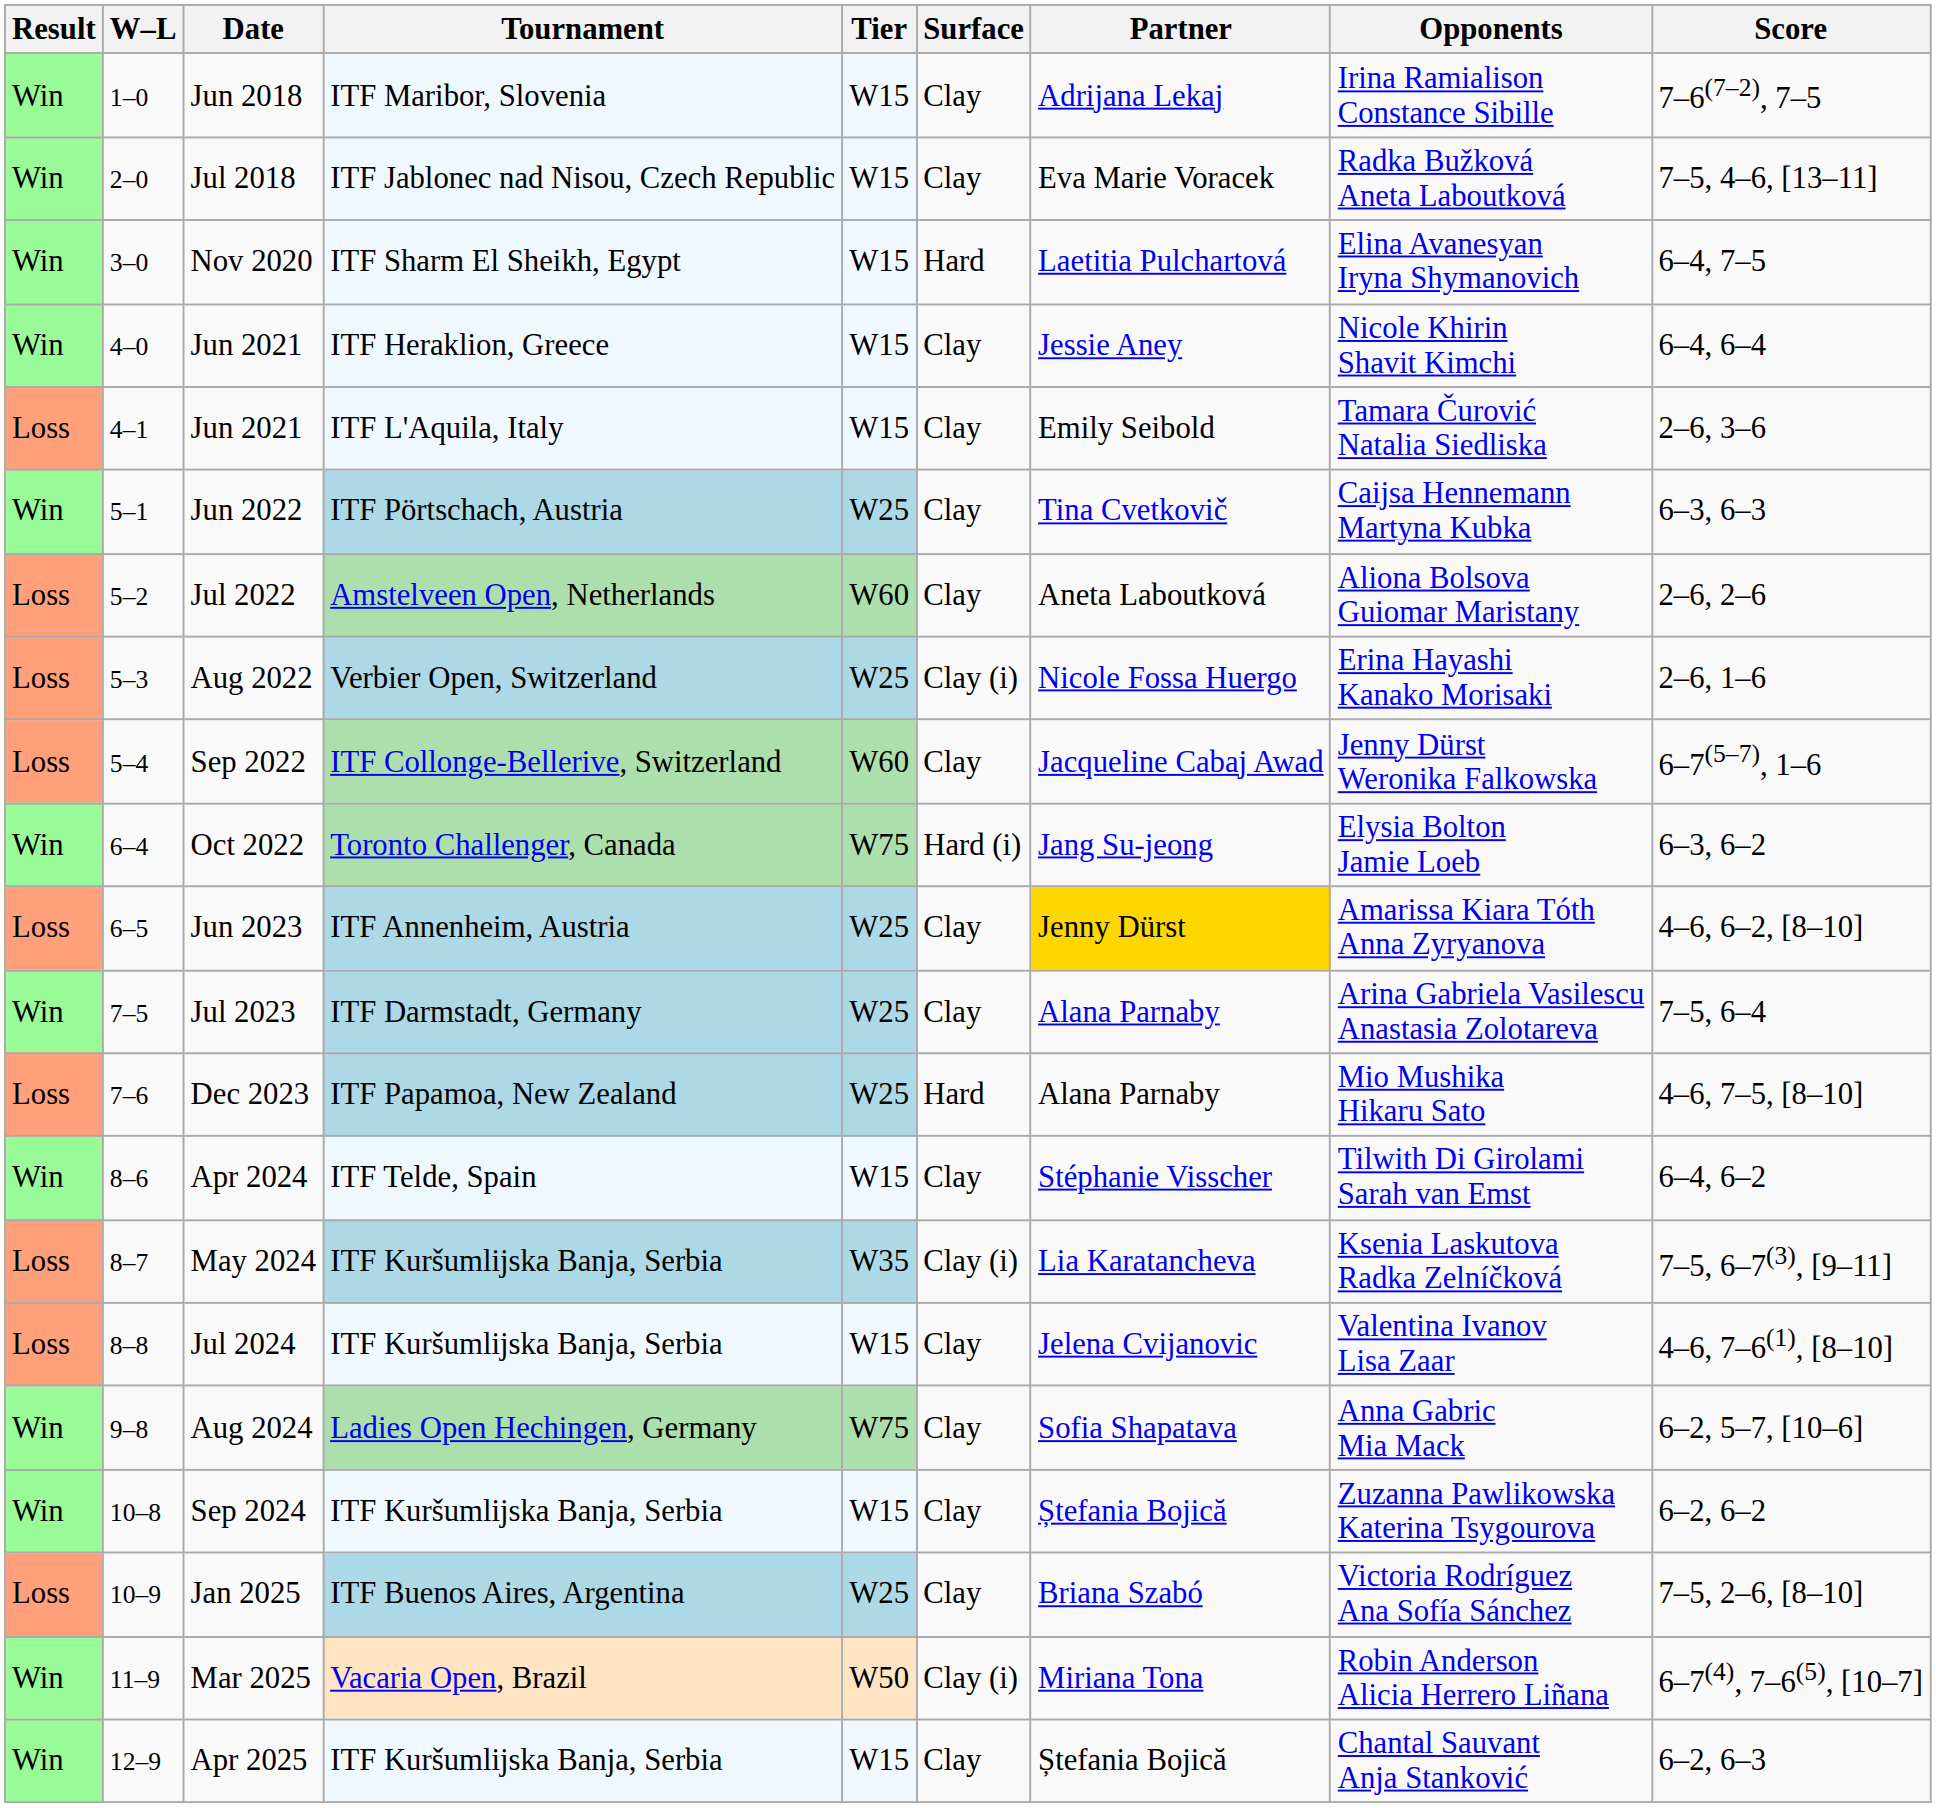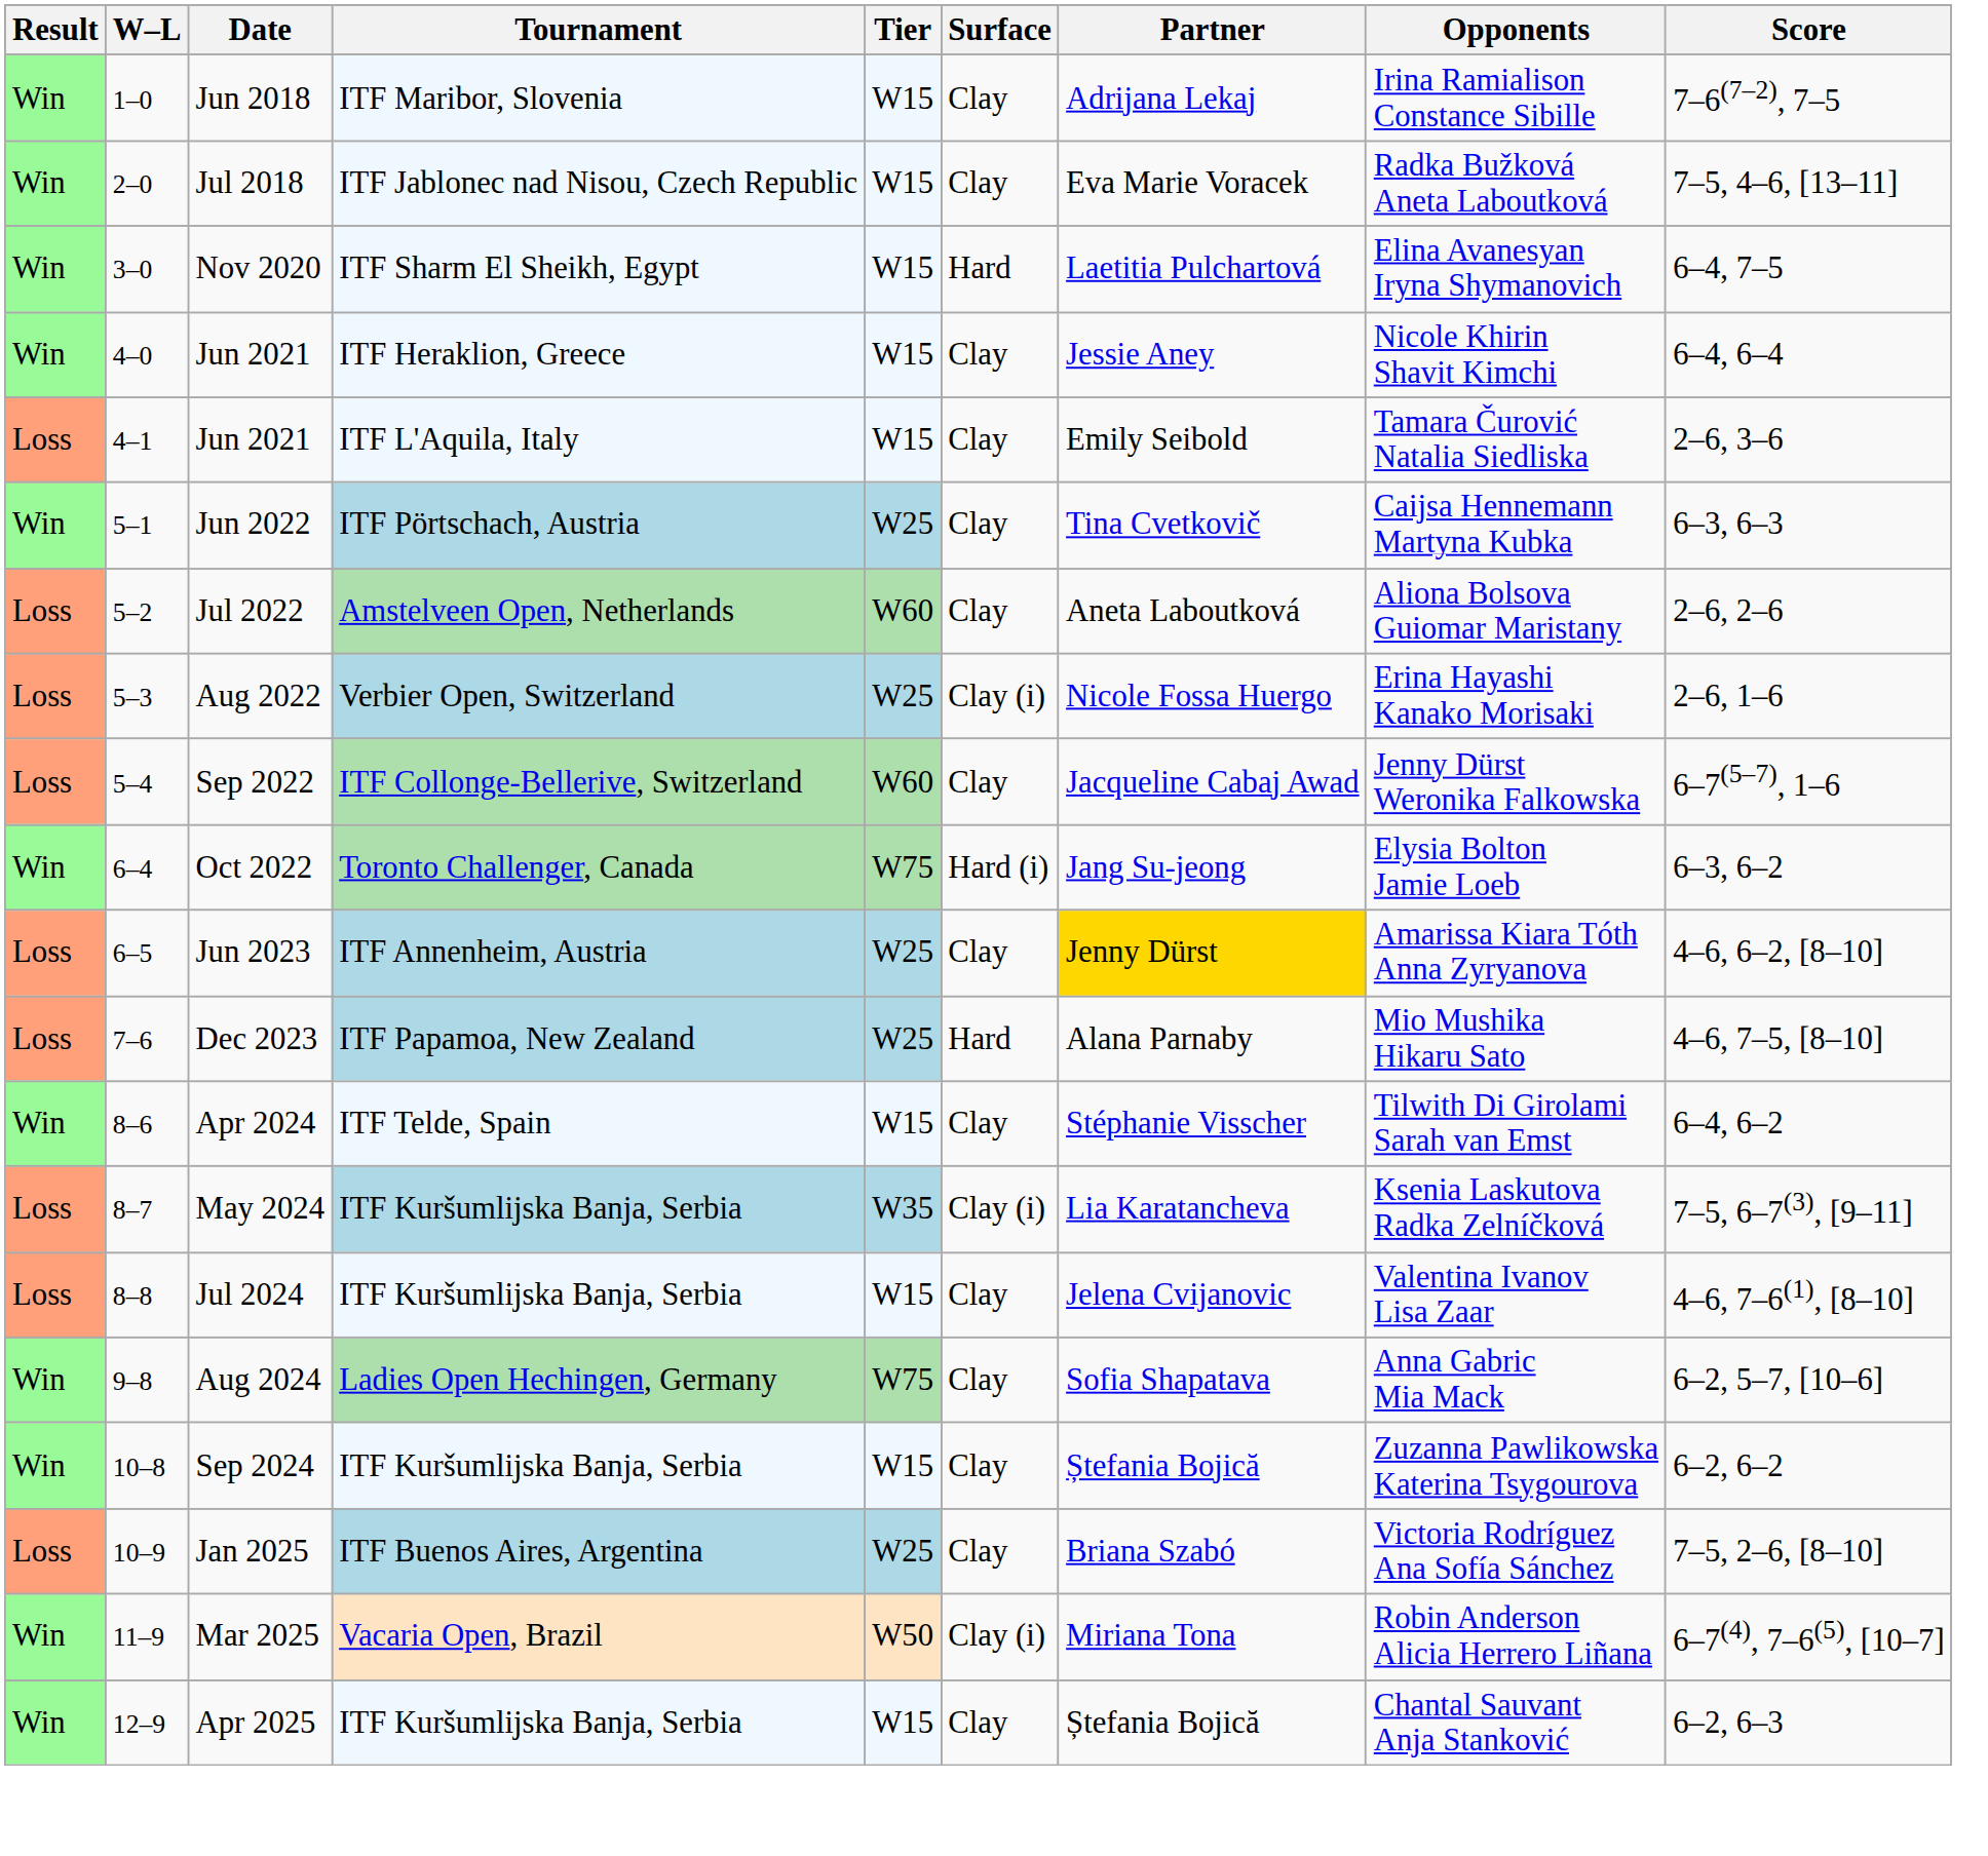 <table class="wikitable sortable">
 <tr>
 <th>Result</th>
 <th class=unsortable>W–L</th>
 <th>Date</th>
 <th>Tournament</th>
 <th>Tier</th>
 <th>Surface</th>
 <th>Partner</th>
 <th>Opponents</th>
 <th class=unsortable>Score</th>
 </tr>
 <tr>
 <td style="background:#98fb98;">Win</td>
 <td><small>1–0</small></td>
 <td>Jun 2018</td>
 <td style="background:#f0f8ff;">ITF Maribor, Slovenia</td>
 <td style="background:#f0f8ff;">W15</td>
 <td>Clay</td>
 <td> <a href='#'>Adrijana Lekaj</a></td>
 <td> <a href='#'>Irina Ramialison</a><br> <a href='#'>Constance Sibille</a></td>
 <td>7–6<sup>(7–2)</sup>, 7–5</td>
 </tr>
 <tr>
 <td style="background:#98fb98;">Win</td>
 <td><small>2–0</small></td>
 <td>Jul 2018</td>
 <td style="background:#f0f8ff;">ITF Jablonec nad Nisou, Czech Republic</td>
 <td style="background:#f0f8ff;">W15</td>
 <td>Clay</td>
 <td> Eva Marie Voracek</td>
 <td> <a href='#'>Radka Bužková</a><br> <a href='#'>Aneta Laboutková</a></td>
 <td>7–5, 4–6, [13–11]</td>
 </tr>
 <tr>
 <td style="background:#98fb98;">Win</td>
 <td><small>3–0</small></td>
 <td>Nov 2020</td>
 <td style="background:#f0f8ff;">ITF Sharm El Sheikh, Egypt</td>
 <td style="background:#f0f8ff;">W15</td>
 <td>Hard</td>
 <td> <a href='#'>Laetitia Pulchartová</a></td>
 <td> <a href='#'>Elina Avanesyan</a><br> <a href='#'>Iryna Shymanovich</a></td>
 <td>6–4, 7–5</td>
 </tr>
 <tr>
 <td style="background:#98fb98;">Win</td>
 <td><small>4–0</small></td>
 <td>Jun 2021</td>
 <td style="background:#f0f8ff;">ITF Heraklion, Greece</td>
 <td style="background:#f0f8ff;">W15</td>
 <td>Clay</td>
 <td> <a href='#'>Jessie Aney</a></td>
 <td> <a href='#'>Nicole Khirin</a><br> <a href='#'>Shavit Kimchi</a></td>
 <td>6–4, 6–4</td>
 </tr>
 <tr>
 <td style="background:#ffa07a;">Loss</td>
 <td><small>4–1</small></td>
 <td>Jun 2021</td>
 <td style="background:#f0f8ff;">ITF L'Aquila, Italy</td>
 <td style="background:#f0f8ff;">W15</td>
 <td>Clay</td>
 <td> Emily Seibold</td>
 <td> <a href='#'>Tamara Čurović</a><br> <a href='#'>Natalia Siedliska</a></td>
 <td>2–6, 3–6</td>
 </tr>
 <tr>
 <td style="background:#98fb98;">Win</td>
 <td><small>5–1</small></td>
 <td>Jun 2022</td>
 <td style="background:lightblue;">ITF Pörtschach, Austria</td>
 <td style="background:lightblue;">W25</td>
 <td>Clay</td>
 <td> <a href='#'>Tina Cvetkovič</a></td>
 <td> <a href='#'>Caijsa Hennemann</a><br> <a href='#'>Martyna Kubka</a></td>
 <td>6–3, 6–3</td>
 </tr>
 <tr>
 <td style="background:#ffa07a;">Loss</td>
 <td><small>5–2</small></td>
 <td>Jul 2022</td>
 <td style="background:#addfad;"><a href='#'>Amstelveen Open</a>, Netherlands</td>
 <td style="background:#addfad;">W60</td>
 <td>Clay</td>
 <td> Aneta Laboutková</td>
 <td> <a href='#'>Aliona Bolsova</a><br> <a href='#'>Guiomar Maristany</a></td>
 <td>2–6, 2–6</td>
 </tr>
 <tr>
 <td style="background:#ffa07a;">Loss</td>
 <td><small>5–3</small></td>
 <td>Aug 2022</td>
 <td style="background:lightblue;">Verbier Open, Switzerland</td>
 <td style="background:lightblue;">W25</td>
 <td>Clay (i)</td>
 <td> <a href='#'>Nicole Fossa Huergo</a></td>
 <td> <a href='#'>Erina Hayashi</a><br> <a href='#'>Kanako Morisaki</a></td>
 <td>2–6, 1–6</td>
 </tr>
 <tr>
 <td style="background:#ffa07a;">Loss</td>
 <td><small>5–4</small></td>
 <td>Sep 2022</td>
 <td style="background:#addfad;"><a href='#'>ITF Collonge-Bellerive</a>, Switzerland</td>
 <td style="background:#addfad;">W60</td>
 <td>Clay</td>
 <td> <a href='#'>Jacqueline Cabaj Awad</a></td>
 <td> <a href='#'>Jenny Dürst</a><br> <a href='#'>Weronika Falkowska</a></td>
 <td>6–7<sup>(5–7)</sup>, 1–6</td>
 </tr>
 <tr>
 <td style="background:#98fb98;">Win</td>
 <td><small>6–4</small></td>
 <td>Oct 2022</td>
 <td style="background:#addfad;"><a href='#'>Toronto Challenger</a>, Canada</td>
 <td style="background:#addfad;">W75</td>
 <td>Hard (i)</td>
 <td> <a href='#'>Jang Su-jeong</a></td>
 <td> <a href='#'>Elysia Bolton</a><br> <a href='#'>Jamie Loeb</a></td>
 <td>6–3, 6–2</td>
 </tr>
 <tr>
 <td style="background:#ffa07a;">Loss</td>
 <td><small>6–5</small></td>
 <td>Jun 2023</td>
 <td style="background:lightblue;">ITF Annenheim, Austria</td>
 <td style="background:lightblue;">W25</td>
 <td>Clay</td>
 <td style="background: gold;"> Jenny Dürst</td>
 <td> <a href='#'>Amarissa Kiara Tóth</a> <br>  <a href='#'>Anna Zyryanova</a></td>
 <td>4–6, 6–2, [8–10]</td>
 </tr>
 <tr>
-<td style="background:#98fb98;">Win</td>
-<td><small>7–5</small></td>
-<td>Jul 2023</td>
-<td style="background:lightblue;">ITF Darmstadt, Germany</td>
-<td style="background:lightblue;">W25</td>
-<td>Clay</td>
-<td> <a href='#'>Alana Parnaby</a></td>
-<td> <a href='#'>Arina Gabriela Vasilescu</a> <br>  <a href='#'>Anastasia Zolotareva</a></td>
-<td>7–5, 6–4</td>
-</tr>
-<tr>
 <td style="background:#ffa07a;">Loss</td>
 <td><small>7–6</small></td>
 <td>Dec 2023</td>
 <td style="background:lightblue;">ITF Papamoa, New Zealand</td>
 <td style="background:lightblue;">W25</td>
 <td>Hard</td>
 <td> Alana Parnaby</td>
 <td> <a href='#'>Mio Mushika</a> <br>  <a href='#'>Hikaru Sato</a></td>
 <td>4–6, 7–5, [8–10]</td>
 </tr>
 <tr>
 <td style="background:#98fb98;">Win</td>
 <td><small>8–6</small></td>
 <td>Apr 2024</td>
 <td style="background:#f0f8ff;">ITF Telde, Spain</td>
 <td style="background:#f0f8ff;">W15</td>
 <td>Clay</td>
 <td> <a href='#'>Stéphanie Visscher</a></td>
 <td> <a href='#'>Tilwith Di Girolami</a> <br>  <a href='#'>Sarah van Emst</a></td>
 <td>6–4, 6–2</td>
 </tr>
 <tr>
 <td style="background:#ffa07a;">Loss</td>
 <td><small>8–7</small></td>
 <td>May 2024</td>
 <td style="background:lightblue;">ITF Kuršumlijska Banja, Serbia</td>
 <td style="background:lightblue;">W35</td>
 <td>Clay (i)</td>
 <td> <a href='#'>Lia Karatancheva</a></td>
 <td> <a href='#'>Ksenia Laskutova</a> <br>  <a href='#'>Radka Zelníčková</a></td>
 <td>7–5, 6–7<sup>(3)</sup>, [9–11]</td>
 </tr>
 <tr>
 <td style="background:#ffa07a;">Loss</td>
 <td><small>8–8</small></td>
 <td>Jul 2024</td>
 <td style="background:#f0f8ff;">ITF Kuršumlijska Banja, Serbia</td>
 <td style="background:#f0f8ff;">W15</td>
 <td>Clay</td>
 <td> <a href='#'>Jelena Cvijanovic</a></td>
 <td> <a href='#'>Valentina Ivanov</a> <br>  <a href='#'>Lisa Zaar</a></td>
 <td>4–6, 7–6<sup>(1)</sup>, [8–10]</td>
 </tr>
 <tr>
 <td style="background:#98fb98;">Win</td>
 <td><small>9–8</small></td>
 <td>Aug 2024</td>
 <td style="background:#addfad;"><a href='#'>Ladies Open Hechingen</a>, Germany</td>
 <td style="background:#addfad;">W75</td>
 <td>Clay</td>
 <td> <a href='#'>Sofia Shapatava</a></td>
 <td> <a href='#'>Anna Gabric</a> <br>  <a href='#'>Mia Mack</a></td>
 <td>6–2, 5–7, [10–6]</td>
 </tr>
 <tr>
 <td style="background:#98fb98;">Win</td>
 <td><small>10–8</small></td>
 <td>Sep 2024</td>
 <td style="background:#f0f8ff;">ITF Kuršumlijska Banja, Serbia</td>
 <td style="background:#f0f8ff;">W15</td>
 <td>Clay</td>
 <td> <a href='#'>Ștefania Bojică</a></td>
 <td> <a href='#'>Zuzanna Pawlikowska</a> <br>  <a href='#'>Katerina Tsygourova</a></td>
 <td>6–2, 6–2</td>
 </tr>
 <tr>
 <td style="background:#ffa07a;">Loss</td>
 <td><small>10–9</small></td>
 <td>Jan 2025</td>
 <td style="background:lightblue;">ITF Buenos Aires, Argentina</td>
 <td style="background:lightblue;">W25</td>
 <td>Clay</td>
 <td> <a href='#'>Briana Szabó</a></td>
 <td> <a href='#'>Victoria Rodríguez</a> <br>  <a href='#'>Ana Sofía Sánchez</a></td>
 <td>7–5, 2–6, [8–10]</td>
 </tr>
 <tr>
 <td style="background:#98fb98;">Win</td>
 <td><small>11–9</small></td>
 <td>Mar 2025</td>
 <td style="background:#ffe4c4;"><a href='#'>Vacaria Open</a>, Brazil</td>
 <td style="background:#ffe4c4;">W50</td>
 <td>Clay (i)</td>
 <td> <a href='#'>Miriana Tona</a></td>
 <td> <a href='#'>Robin Anderson</a> <br>  <a href='#'>Alicia Herrero Liñana</a></td>
 <td>6–7<sup>(4)</sup>, 7–6<sup>(5)</sup>, [10–7]</td>
 </tr>
 <tr>
 <td style="background:#98fb98;">Win</td>
 <td><small>12–9</small></td>
 <td>Apr 2025</td>
 <td style="background:#f0f8ff;">ITF Kuršumlijska Banja, Serbia</td>
 <td style="background:#f0f8ff;">W15</td>
 <td>Clay</td>
 <td> Ștefania Bojică</td>
 <td> <a href='#'>Chantal Sauvant</a> <br>  <a href='#'>Anja Stanković</a></td>
 <td>6–2, 6–3</td>
 </tr>
 </table>
